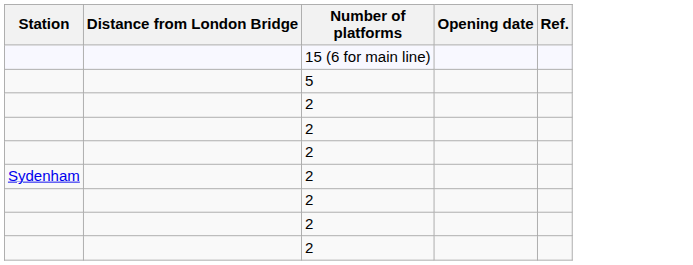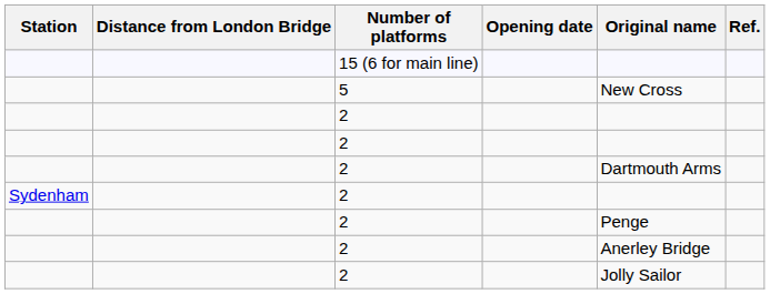 <table class="wikitable sortable collapsible collapsed">
 <tr>
 <th scope="col">Station</th>
 <th scope="col">Distance from London Bridge</th>
 <th scope="col">Number of<br> platforms</th>
 <th scope="col">Opening date</th>
+<th scope="col" class="unsortable">Original name</th>
 <th scope="col" class="unsortable">Ref.</th>
 </tr>
 <tr style="background:#F8F8FF">
 <td></td>
 <td></td>
 <td>15 (6 for main line)</td>
 <td></td>
 <td></td>
+<td></td>
 </tr>
 <tr>
 <td></td>
 <td></td>
 <td>5</td>
+<td></td>
+<td>New Cross</td>
+<td></td>
+</tr>
+<tr>
+<td></td>
+<td></td>
+<td>2</td>
+<td></td>
 <td></td>
 <td></td>
 </tr>
 <tr>
 <td></td>
 <td></td>
 <td>2</td>
 <td></td>
 <td></td>
+<td></td>
 </tr>
 <tr>
 <td></td>
 <td></td>
 <td>2</td>
+<td></td>
+<td>Dartmouth Arms</td>
+<td></td>
+</tr>
+<tr>
+<td><a href='#'>Sydenham</a></td>
+<td></td>
+<td>2</td>
+<td></td>
 <td></td>
 <td></td>
 </tr>
 <tr>
 <td></td>
 <td></td>
 <td>2</td>
 <td></td>
-<td></td>
-</tr>
-<tr>
-<td><a href='#'>Sydenham</a></td>
-<td></td>
-<td>2</td>
-<td></td>
+<td>Penge</td>
 <td></td>
 </tr>
 <tr>
 <td></td>
 <td></td>
 <td>2</td>
 <td></td>
+<td>Anerley Bridge</td>
 <td></td>
 </tr>
 <tr>
 <td></td>
 <td></td>
 <td>2</td>
 <td></td>
-<td></td>
-</tr>
-<tr>
-<td></td>
-<td></td>
-<td>2</td>
-<td></td>
+<td>Jolly Sailor</td>
 <td></td>
 </tr>
 </table>
